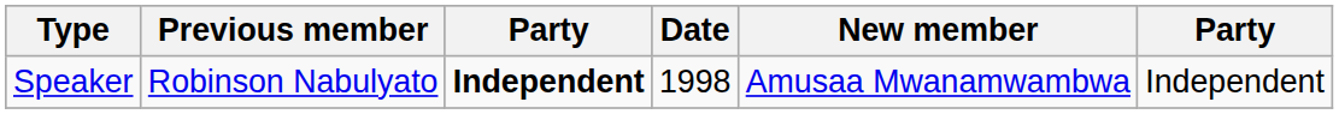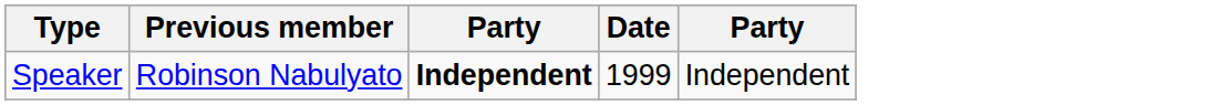 <table class=wikitable sortable">
 <tr>
 <th>Type</th>
 <th>Previous member</th>
 <th>Party</th>
 <th>Date</th>
-<th>New member</th>
 <th>Party</th>
 </tr>
 <tr>
 <td><a href='#'>Speaker</a></td>
 <td><a href='#'>Robinson Nabulyato</a></td>
 <td><strong>Independent</strong></td>
-<td>1998</td>
-<td><a href='#'>Amusaa Mwanamwambwa</a></td>
+<td>1999</td>
 <td>Independent</td>
 </tr>
 </table>
